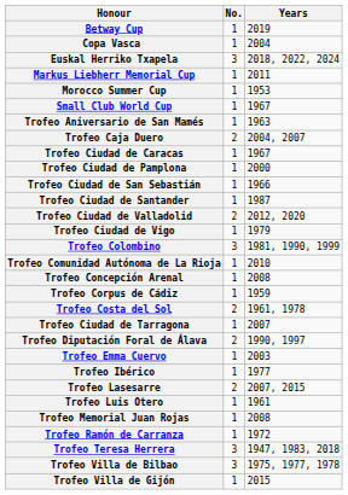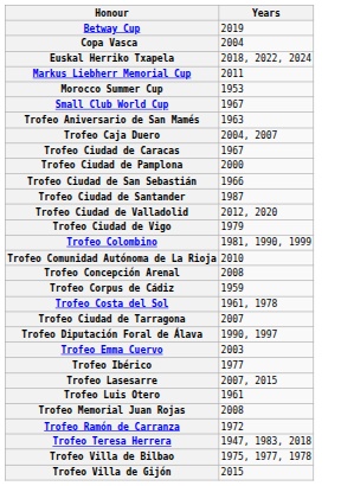 <table class="wikitable plainrowheaders">
 <tr>
 <th scope=col>Honour</th>
-<th scope=col>No.</th>
 <th scope=col>Years</th>
 </tr>
 <tr>
 <th scope=row><a href='#'>Betway Cup</a></th>
-<td align=center>1</td>
 <td>2019</td>
 </tr>
 <tr>
 <th scope=row>Copa Vasca </th>
-<td align=center>1</td>
 <td>2004</td>
 </tr>
 <tr>
 <th scope=row>Euskal Herriko Txapela</th>
-<td align=center>3</td>
 <td>2018, 2022, 2024</td>
 </tr>
 <tr>
 <th scope=row><a href='#'>Markus Liebherr Memorial Cup</a></th>
-<td align=center>1</td>
 <td>2011</td>
 </tr>
 <tr>
 <th scope=row>Morocco Summer Cup</th>
-<td align=center>1</td>
 <td>1953</td>
 </tr>
 <tr>
 <th scope=row><a href='#'>Small Club World Cup</a></th>
-<td align=center>1</td>
 <td>1967</td>
 </tr>
 <tr>
 <th scope=row>Trofeo Aniversario de San Mamés</th>
-<td align=center>1</td>
 <td>1963</td>
 </tr>
 <tr>
 <th scope=row>Trofeo Caja Duero</th>
-<td align=center>2</td>
 <td>2004, 2007</td>
 </tr>
 <tr>
 <th scope=row>Trofeo Ciudad de Caracas</th>
-<td align=center>1</td>
 <td>1967</td>
 </tr>
 <tr>
 <th scope=row>Trofeo Ciudad de Pamplona</th>
-<td align=center>1</td>
 <td>2000</td>
 </tr>
 <tr>
 <th scope=row>Trofeo Ciudad de San Sebastián</th>
-<td align=center>1</td>
 <td>1966</td>
 </tr>
 <tr>
 <th scope=row>Trofeo Ciudad de Santander</th>
-<td align=center>1</td>
 <td>1987</td>
 </tr>
 <tr>
 <th scope=row>Trofeo Ciudad de Valladolid</th>
-<td align=center>2</td>
 <td>2012, 2020</td>
 </tr>
 <tr>
 <th scope=row>Trofeo Ciudad de Vigo</th>
-<td align=center>1</td>
 <td>1979</td>
 </tr>
 <tr>
 <th scope=row><a href='#'>Trofeo Colombino</a></th>
-<td align=center>3</td>
 <td>1981, 1990, 1999</td>
 </tr>
 <tr>
 <th scope=row>Trofeo Comunidad Autónoma de La Rioja</th>
-<td align=center>1</td>
 <td>2010</td>
 </tr>
 <tr>
 <th scope=row>Trofeo Concepción Arenal</th>
-<td align=center>1</td>
 <td>2008</td>
 </tr>
 <tr>
 <th scope=row>Trofeo Corpus de Cádiz</th>
-<td align=center>1</td>
 <td>1959</td>
 </tr>
 <tr>
 <th scope=row><a href='#'>Trofeo Costa del Sol</a></th>
-<td align=center>2</td>
 <td>1961, 1978</td>
 </tr>
 <tr>
 <th scope=row>Trofeo Ciudad de Tarragona</th>
-<td align=center>1</td>
 <td>2007</td>
 </tr>
 <tr>
 <th scope=row>Trofeo Diputación Foral de Álava</th>
-<td align=center>2</td>
 <td>1990, 1997</td>
 </tr>
 <tr>
 <th scope=row><a href='#'>Trofeo Emma Cuervo</a></th>
-<td align=center>1</td>
 <td>2003</td>
 </tr>
 <tr>
 <th scope=row>Trofeo Ibérico</th>
-<td align=center>1</td>
 <td>1977</td>
 </tr>
 <tr>
 <th scope=row>Trofeo Lasesarre</th>
-<td align=center>2</td>
 <td>2007, 2015</td>
 </tr>
 <tr>
 <th scope=row>Trofeo Luis Otero</th>
-<td align=center>1</td>
 <td>1961</td>
 </tr>
 <tr>
 <th scope=row>Trofeo Memorial Juan Rojas</th>
-<td align=center>1</td>
 <td>2008</td>
 </tr>
 <tr>
 <th scope=row><a href='#'>Trofeo Ramón de Carranza</a></th>
-<td align=center>1</td>
 <td>1972</td>
 </tr>
 <tr>
 <th scope=row><a href='#'>Trofeo Teresa Herrera</a></th>
-<td align=center>3</td>
 <td>1947, 1983, 2018</td>
 </tr>
 <tr>
 <th scope=row>Trofeo Villa de Bilbao</th>
-<td align=center>3</td>
 <td>1975, 1977, 1978</td>
 </tr>
 <tr>
 <th scope=row>Trofeo Villa de Gijón</th>
-<td align=center>1</td>
 <td>2015</td>
 </tr>
 </table>
